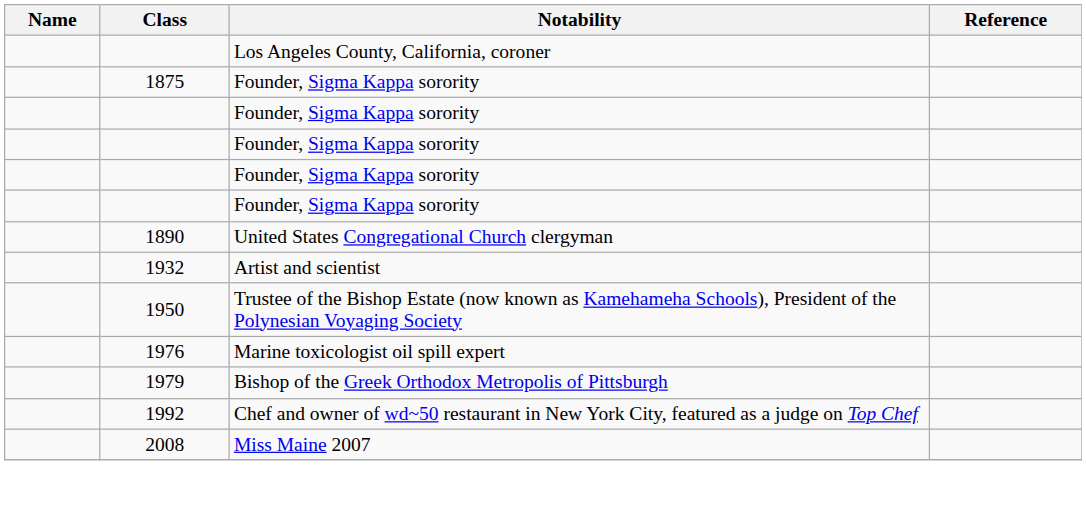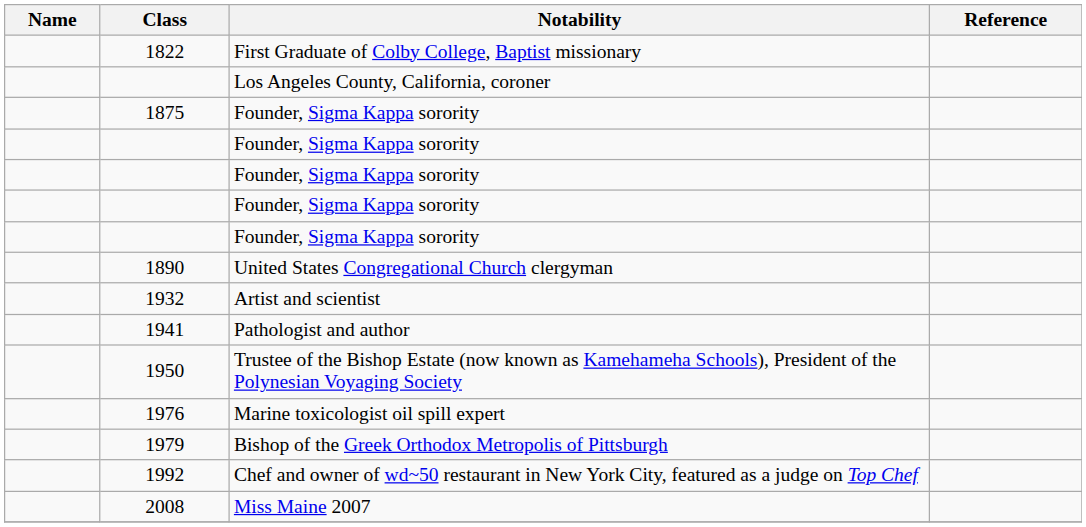 <table class="wikitable sortable" style="width:100%">
 <tr>
 <th width="*">Name</th>
 <th width="12%">Class</th>
 <th width="65%" class="unsortable">Notability</th>
 <th width="*" class="unsortable">Reference</th>
+</tr>
+<tr>
+<td></td>
+<td align="center">1822</td>
+<td>First Graduate of <a href='#'>Colby College</a>, <a href='#'>Baptist</a> missionary</td>
+<td align="center"></td>
 </tr>
 <tr>
 <td></td>
 <td align="center"></td>
 <td>Los Angeles County, California, coroner</td>
 <td align="center"></td>
 </tr>
 <tr>
 <td></td>
 <td align="center">1875</td>
 <td>Founder, <a href='#'>Sigma Kappa</a> sorority</td>
 <td align="center"></td>
 </tr>
 <tr>
 <td></td>
 <td align="center"></td>
 <td>Founder, <a href='#'>Sigma Kappa</a> sorority</td>
 <td align="center"></td>
 </tr>
 <tr>
 <td></td>
 <td align="center"></td>
 <td>Founder, <a href='#'>Sigma Kappa</a> sorority</td>
 <td align="center"></td>
 </tr>
 <tr>
 <td></td>
 <td align="center"></td>
 <td>Founder, <a href='#'>Sigma Kappa</a> sorority</td>
 <td align="center"></td>
 </tr>
 <tr>
 <td></td>
 <td align="center"></td>
 <td>Founder, <a href='#'>Sigma Kappa</a> sorority</td>
 <td align="center"></td>
 </tr>
 <tr>
 <td></td>
 <td align="center">1890</td>
 <td>United States <a href='#'>Congregational Church</a> clergyman</td>
 <td align="center"></td>
 </tr>
 <tr>
 <td></td>
 <td align="center">1932</td>
 <td>Artist and scientist</td>
 <td align="center"></td>
 </tr>
 <tr>
 <td></td>
+<td align="center">1941</td>
+<td>Pathologist and author</td>
+<td align="center"></td>
+</tr>
+<tr>
+<td></td>
 <td align="center">1950</td>
 <td>Trustee of the Bishop Estate (now known as <a href='#'>Kamehameha Schools</a>), President of the <a href='#'>Polynesian Voyaging Society</a></td>
 <td align="center"></td>
 </tr>
 <tr>
 <td></td>
 <td align="center">1976</td>
 <td>Marine toxicologist oil spill expert</td>
 <td align="center"></td>
 </tr>
 <tr>
 <td></td>
 <td align="center">1979</td>
 <td>Bishop of the <a href='#'>Greek Orthodox Metropolis of Pittsburgh</a></td>
 <td align="center"></td>
 </tr>
 <tr>
 <td></td>
 <td align="center">1992</td>
 <td>Chef and owner of <a href='#'>wd~50</a> restaurant in New York City, featured as a judge on <em><a href='#'>Top Chef</a></em></td>
 <td align="center"></td>
 </tr>
 <tr>
 <td></td>
 <td align="center">2008</td>
 <td><a href='#'>Miss Maine</a> 2007</td>
 <td align="center"></td>
 </tr>
 <tr>
 </tr>
 </table>
